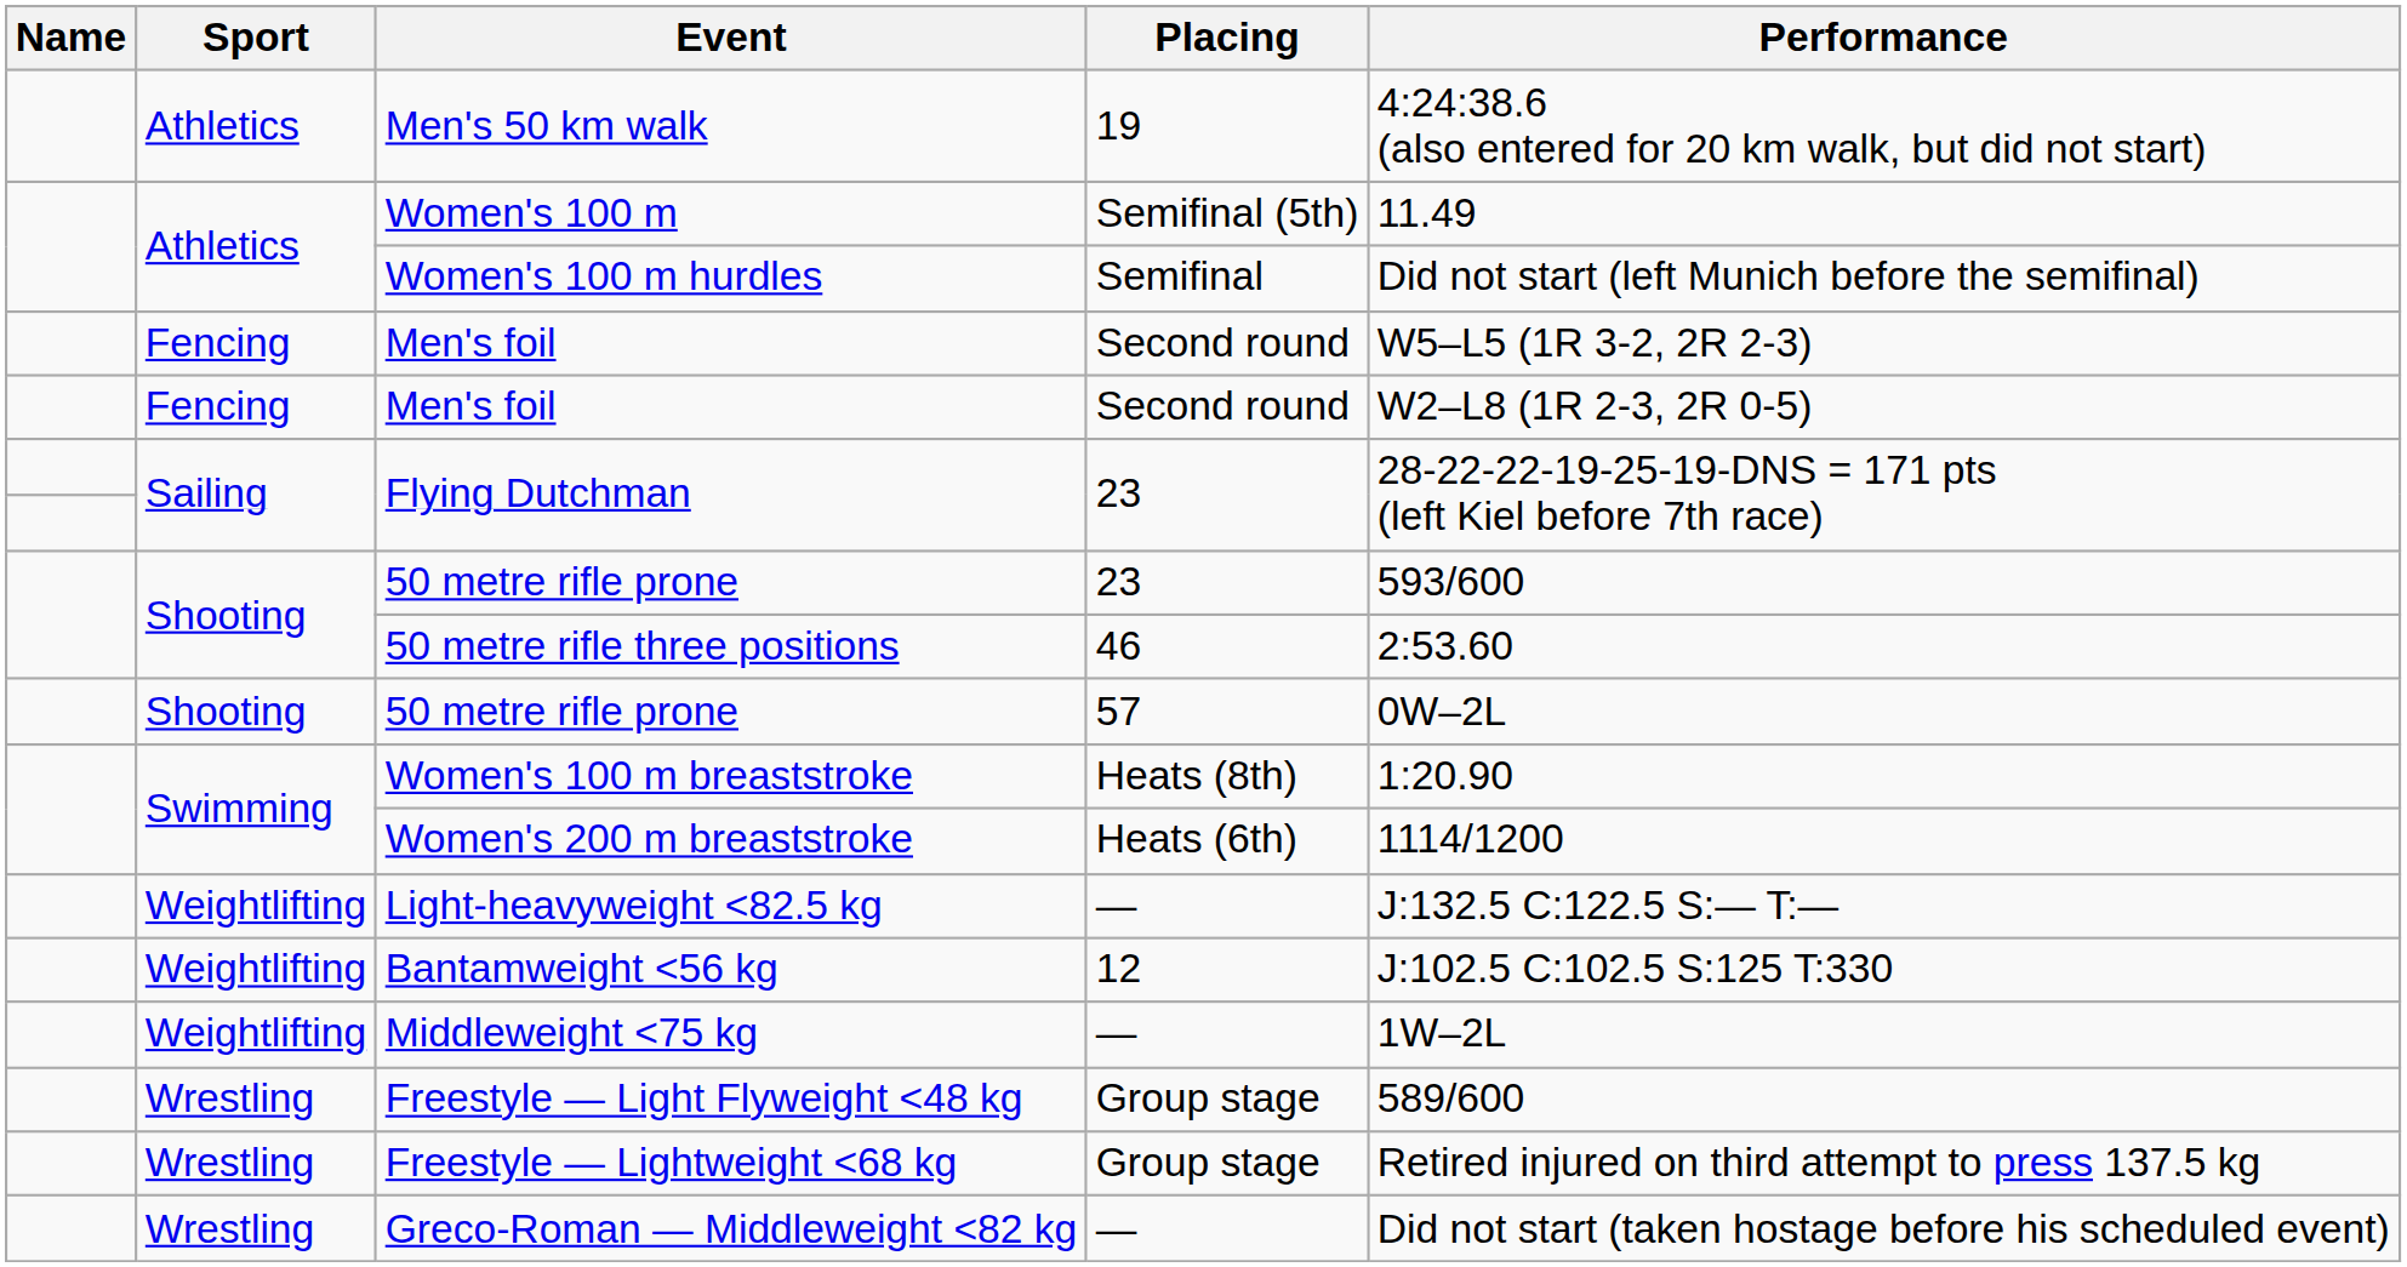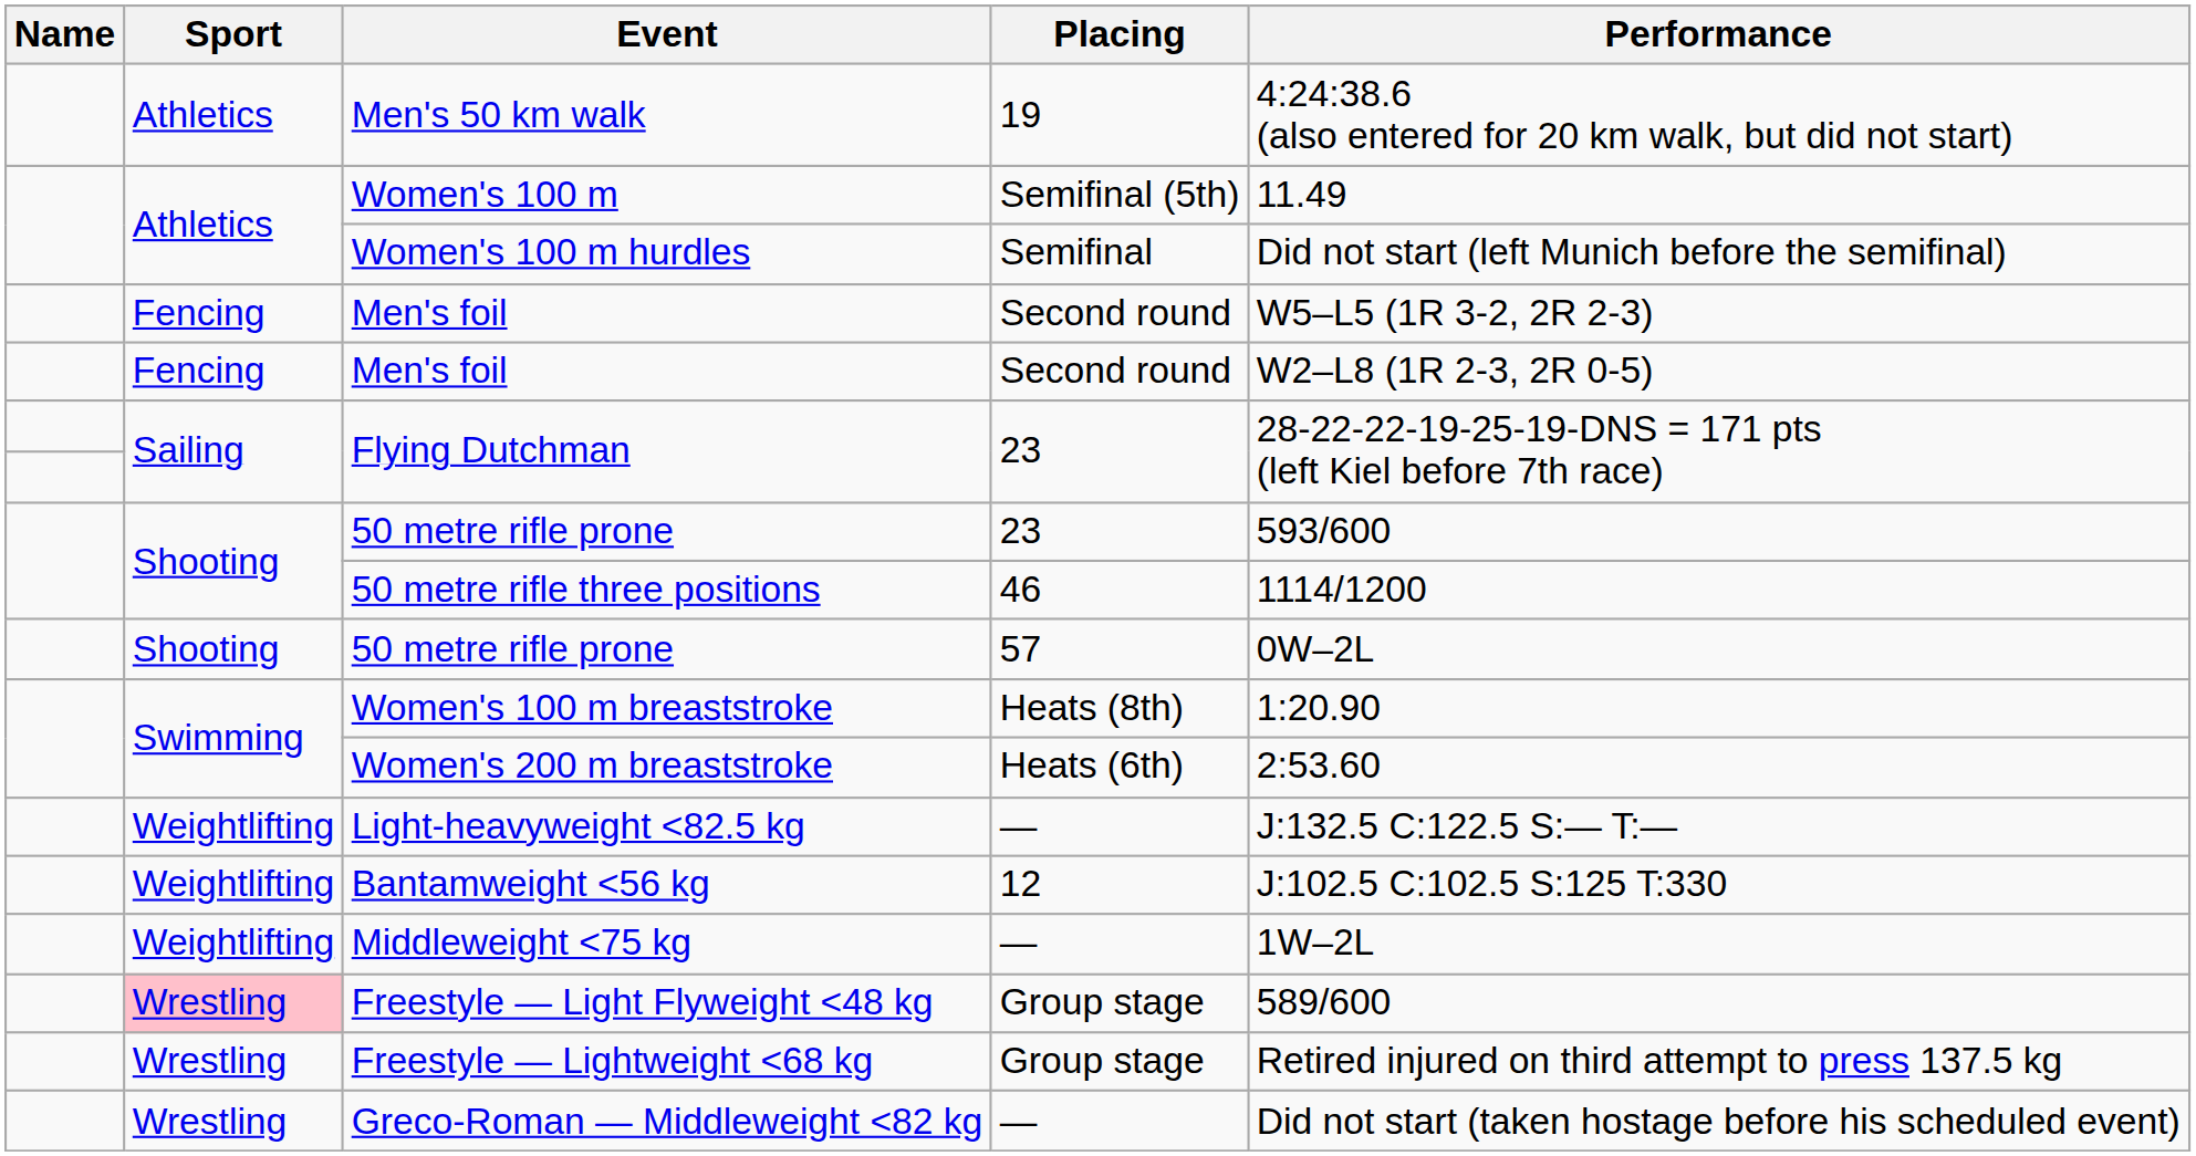 <table class="wikitable sortable">
 <tr>
 <th>Name</th>
 <th>Sport</th>
 <th>Event</th>
 <th>Placing</th>
 <th class="unsortable">Performance</th>
 </tr>
 <tr>
 <td></td>
 <td><a href='#'>Athletics</a></td>
 <td><a href='#'>Men's 50 km walk</a></td>
 <td>19</td>
 <td>4:24:38.6<br>(also entered for 20 km walk, but did not start)</td>
 </tr>
 <tr>
 <td rowspan=2></td>
 <td rowspan=2><a href='#'>Athletics</a></td>
 <td><a href='#'>Women's 100 m</a></td>
 <td>Semifinal (5th)</td>
 <td>11.49</td>
 </tr>
 <tr>
 <td><a href='#'>Women's 100 m hurdles</a></td>
 <td>Semifinal</td>
 <td>Did not start (left Munich before the semifinal)</td>
 </tr>
 <tr>
 <td></td>
 <td><a href='#'>Fencing</a></td>
 <td><a href='#'>Men's foil</a></td>
 <td>Second round</td>
 <td>W5–L5 (1R 3-2, 2R 2-3)</td>
 </tr>
 <tr>
 <td></td>
 <td><a href='#'>Fencing</a></td>
 <td><a href='#'>Men's foil</a></td>
 <td>Second round</td>
 <td>W2–L8 (1R 2-3, 2R 0-5)</td>
 </tr>
 <tr>
 <td></td>
 <td rowspan=2><a href='#'>Sailing</a></td>
 <td rowspan=2><a href='#'>Flying Dutchman</a></td>
 <td rowspan=2>23</td>
 <td rowspan=2>28-22-22-19-25-19-DNS = 171 pts<br>(left Kiel before 7th race)</td>
 </tr>
 <tr>
 <td></td>
 </tr>
 <tr>
 <td rowspan=2></td>
 <td rowspan=2><a href='#'>Shooting</a></td>
 <td><a href='#'>50 metre rifle prone</a></td>
 <td>23</td>
 <td>593/600</td>
 </tr>
 <tr>
 <td><a href='#'>50 metre rifle three positions</a></td>
 <td>46</td>
-<td>2:53.60</td>
+<td>1114/1200</td>
 </tr>
 <tr>
 <td></td>
 <td><a href='#'>Shooting</a></td>
 <td><a href='#'>50 metre rifle prone</a></td>
 <td>57</td>
 <td>0W–2L</td>
 </tr>
 <tr>
 <td rowspan=2></td>
 <td rowspan=2><a href='#'>Swimming</a></td>
 <td><a href='#'>Women's 100 m breaststroke</a></td>
 <td>Heats (8th)</td>
 <td>1:20.90</td>
 </tr>
 <tr>
 <td><a href='#'>Women's 200 m breaststroke</a></td>
 <td>Heats (6th)</td>
-<td>1114/1200</td>
+<td>2:53.60</td>
 </tr>
 <tr>
 <td><strong></strong></td>
 <td><a href='#'>Weightlifting</a></td>
 <td><a href='#'>Light-heavyweight <82.5 kg</a></td>
 <td>—</td>
 <td>J:132.5 C:122.5 S:— T:—</td>
 </tr>
 <tr>
 <td><strong></strong></td>
 <td><a href='#'>Weightlifting</a></td>
 <td><a href='#'>Bantamweight <56 kg</a></td>
 <td>12</td>
 <td>J:102.5 C:102.5 S:125 T:330 </td>
 </tr>
 <tr>
 <td><strong></strong></td>
 <td><a href='#'>Weightlifting</a></td>
 <td><a href='#'>Middleweight <75 kg</a></td>
 <td>—</td>
 <td>1W–2L</td>
 </tr>
 <tr>
 <td></td>
-<td><a href='#'>Wrestling</a></td>
+<td style="background: pink;"><a href='#'>Wrestling</a></td>
 <td><a href='#'>Freestyle — Light Flyweight <48 kg</a></td>
 <td>Group stage</td>
 <td>589/600</td>
 </tr>
 <tr>
 <td><strong></strong></td>
 <td><a href='#'>Wrestling</a></td>
 <td><a href='#'>Freestyle — Lightweight <68 kg</a></td>
 <td>Group stage</td>
 <td>Retired injured on third attempt to <a href='#'>press</a> 137.5 kg</td>
 </tr>
 <tr>
 <td><strong></strong></td>
 <td><a href='#'>Wrestling</a></td>
 <td><a href='#'>Greco-Roman — Middleweight <82 kg</a></td>
 <td>—</td>
 <td>Did not start (taken hostage before his scheduled event)</td>
 </tr>
 </table>
